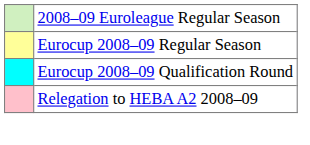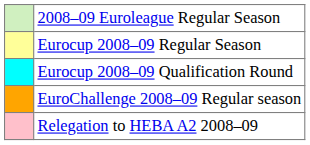 <table bgcolor="#f7f8ff" cellpadding="3" cellspacing="0" border="1" style="font-size: 95%; border: gray solid 1px; border-collapse: collapse;text-align:center;">
 <tr>
 <td style="background: #D0F0C0;" width="20"></td>
 <td bgcolor="#ffffff" align="left"><a href='#'>2008–09 Euroleague</a> Regular Season</td>
 </tr>
 <tr>
 <td style="background: #FFFF99;" width="20"></td>
 <td bgcolor="#ffffff" align="left"><a href='#'>Eurocup 2008–09</a> Regular Season</td>
 </tr>
 <tr>
 <td style="background: #00FFFF;" width="20"></td>
 <td bgcolor="#ffffff" align="left"><a href='#'>Eurocup 2008–09</a> Qualification Round</td>
 </tr>
 <tr>
+<td style="background: orange;" width="20"></td>
+<td bgcolor="#ffffff" align="left"><a href='#'>EuroChallenge 2008–09</a> Regular season</td>
+</tr>
+<tr>
 <td style="background: #ffc0cb" width="20"></td>
 <td bgcolor="#ffffff" align="left"><a href='#'>Relegation</a> to <a href='#'>HEBA A2</a> 2008–09</td>
 </tr>
 </table>
